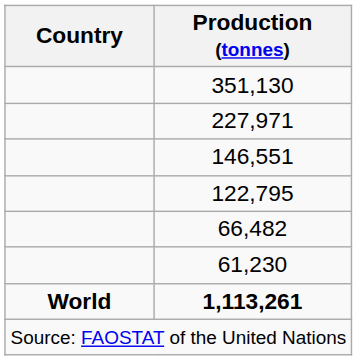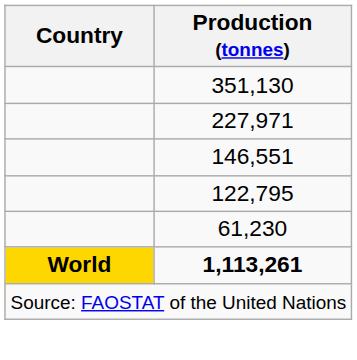 <table class="wikitable" style="float:right; clear:right; text-align:center;">
 <tr>
 <th>Country</th>
 <th>Production<br><small>(<a href='#'>tonnes</a>)</small></th>
 </tr>
 <tr>
 <td></td>
 <td>351,130</td>
 </tr>
 <tr>
 <td></td>
 <td>227,971</td>
 </tr>
 <tr>
 <td></td>
 <td>146,551</td>
 </tr>
 <tr>
 <td></td>
 <td>122,795</td>
 </tr>
 <tr>
 <td></td>
-<td>66,482</td>
-</tr>
-<tr>
-<td></td>
 <td>61,230</td>
 </tr>
 <tr>
-<td><strong>World</strong></td>
+<td style="background: gold;"><strong>World</strong></td>
 <td><strong>1,113,261</strong></td>
 </tr>
 <tr>
 <td colspan="2"><small>Source: <a href='#'>FAOSTAT</a> of the United Nations</small></td>
 </tr>
 </table>
